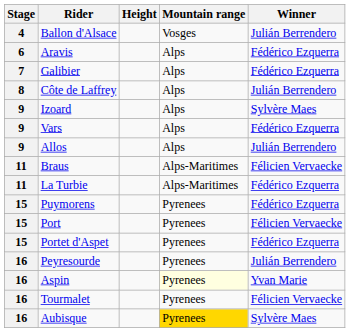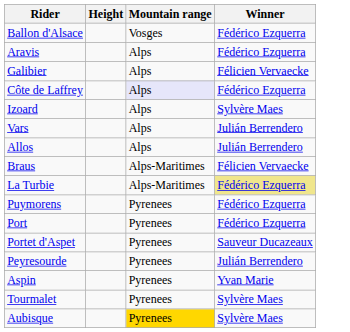 <table class="wikitable sortable">
 <tr>
-<th>Stage</th>
 <th scope="col">Rider</th>
 <th>Height</th>
 <th>Mountain range</th>
 <th scope="col">Winner</th>
 </tr>
 <tr>
-<th scope="row">4</th>
 <td><a href='#'>Ballon d'Alsace</a></td>
 <td></td>
 <td>Vosges</td>
-<td><a href='#'>Julián Berrendero</a></td>
+<td><a href='#'>Fédérico Ezquerra</a></td>
 </tr>
 <tr>
-<th scope="row">6</th>
 <td><a href='#'>Aravis</a></td>
 <td></td>
 <td>Alps</td>
 <td><a href='#'>Fédérico Ezquerra</a></td>
 </tr>
 <tr>
-<th scope="row">7</th>
 <td><a href='#'>Galibier</a></td>
 <td></td>
 <td>Alps</td>
+<td><a href='#'>Félicien Vervaecke</a></td>
+</tr>
+<tr>
+<td><a href='#'>Côte de Laffrey</a></td>
+<td></td>
+<td style="background: lavender;">Alps</td>
 <td><a href='#'>Fédérico Ezquerra</a></td>
 </tr>
 <tr>
-<th scope="row">8</th>
-<td><a href='#'>Côte de Laffrey</a></td>
-<td></td>
-<td>Alps</td>
-<td><a href='#'>Julián Berrendero</a></td>
-</tr>
-<tr>
-<th scope="row">9</th>
 <td><a href='#'>Izoard</a></td>
 <td></td>
 <td>Alps</td>
 <td><a href='#'>Sylvère Maes</a></td>
 </tr>
 <tr>
-<th scope="row">9</th>
 <td><a href='#'>Vars</a></td>
 <td></td>
 <td>Alps</td>
-<td><a href='#'>Fédérico Ezquerra</a></td>
+<td><a href='#'>Julián Berrendero</a></td>
 </tr>
 <tr>
-<th scope="row">9</th>
 <td><a href='#'>Allos</a></td>
 <td></td>
 <td>Alps</td>
 <td><a href='#'>Julián Berrendero</a></td>
 </tr>
 <tr>
-<th scope="row">11</th>
 <td><a href='#'>Braus</a></td>
 <td></td>
 <td>Alps-Maritimes</td>
 <td><a href='#'>Félicien Vervaecke</a></td>
 </tr>
 <tr>
-<th scope="row">11</th>
 <td><a href='#'>La Turbie</a></td>
 <td></td>
 <td>Alps-Maritimes</td>
-<td><a href='#'>Fédérico Ezquerra</a></td>
+<td style="background: khaki;"><a href='#'>Fédérico Ezquerra</a></td>
 </tr>
 <tr>
-<th scope="row">15</th>
 <td><a href='#'>Puymorens</a></td>
 <td></td>
 <td>Pyrenees</td>
 <td><a href='#'>Fédérico Ezquerra</a></td>
 </tr>
 <tr>
-<th scope="row">15</th>
 <td><a href='#'>Port</a></td>
-<td></td>
-<td>Pyrenees</td>
-<td><a href='#'>Félicien Vervaecke</a></td>
-</tr>
-<tr>
-<th scope="row">15</th>
-<td><a href='#'>Portet d'Aspet</a></td>
 <td></td>
 <td>Pyrenees</td>
 <td><a href='#'>Fédérico Ezquerra</a></td>
 </tr>
 <tr>
-<th scope="row">16</th>
+<td><a href='#'>Portet d'Aspet</a></td>
+<td></td>
+<td>Pyrenees</td>
+<td><a href='#'>Sauveur Ducazeaux</a></td>
+</tr>
+<tr>
 <td><a href='#'>Peyresourde</a></td>
 <td></td>
 <td>Pyrenees</td>
 <td><a href='#'>Julián Berrendero</a></td>
 </tr>
 <tr>
-<th scope="row">16</th>
 <td><a href='#'>Aspin</a></td>
 <td></td>
-<td style="background: lightyellow;">Pyrenees</td>
+<td>Pyrenees</td>
 <td><a href='#'>Yvan Marie</a></td>
 </tr>
 <tr>
-<th scope="row">16</th>
 <td><a href='#'>Tourmalet</a></td>
 <td></td>
 <td>Pyrenees</td>
-<td><a href='#'>Félicien Vervaecke</a></td>
+<td><a href='#'>Sylvère Maes</a></td>
 </tr>
 <tr>
-<th scope="row">16</th>
 <td><a href='#'>Aubisque</a></td>
 <td></td>
 <td style="background: gold;">Pyrenees</td>
 <td><a href='#'>Sylvère Maes</a></td>
 </tr>
 </table>
